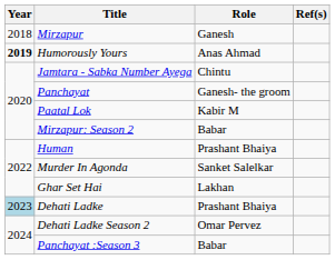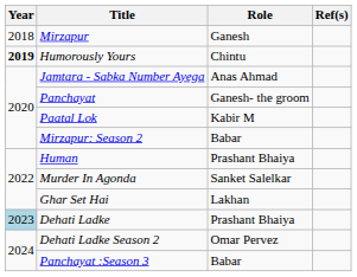 <table class="wikitable sortable">
 <tr>
 <th>Year</th>
 <th>Title</th>
 <th>Role</th>
 <th class="unsortable" scope="col">Ref(s)</th>
 </tr>
 <tr>
 <td>2018</td>
 <td><em><a href='#'>Mirzapur</a></em></td>
 <td>Ganesh</td>
 <td></td>
 </tr>
 <tr>
 <td><strong>2019</strong></td>
 <td><em>Humorously Yours</em></td>
-<td>Anas Ahmad</td>
+<td>Chintu</td>
 <td></td>
 </tr>
 <tr>
 <td rowspan="4">2020</td>
 <td><em><a href='#'>Jamtara - Sabka Number Ayega</a></em></td>
-<td>Chintu</td>
+<td>Anas Ahmad</td>
 <td></td>
 </tr>
 <tr>
 <td><em><a href='#'>Panchayat</a></em></td>
 <td>Ganesh- the groom</td>
 <td></td>
 </tr>
 <tr>
 <td><em><a href='#'>Paatal Lok</a></em></td>
 <td>Kabir M</td>
 <td></td>
 </tr>
 <tr>
 <td><em><a href='#'>Mirzapur: Season 2</a></em></td>
 <td>Babar</td>
 <td></td>
 </tr>
 <tr>
 <td rowspan="3">2022</td>
 <td><em><a href='#'>Human</a></em></td>
 <td>Prashant Bhaiya</td>
 <td></td>
 </tr>
 <tr>
 <td><em>Murder In Agonda</em></td>
 <td>Sanket Salelkar</td>
 <td></td>
 </tr>
 <tr>
 <td><em>Ghar Set Hai</em></td>
 <td>Lakhan</td>
 <td></td>
 </tr>
 <tr>
 <td style="background: lightblue;">2023</td>
 <td><em>Dehati Ladke</em></td>
 <td>Prashant Bhaiya</td>
 <td></td>
 </tr>
 <tr>
 <td rowspan="2">2024</td>
 <td><em>Dehati Ladke Season 2</em></td>
 <td>Omar Pervez</td>
 <td></td>
 </tr>
 <tr>
 <td><em><a href='#'>Panchayat :Season 3</a></em></td>
 <td>Babar</td>
 <td></td>
 </tr>
 </table>
